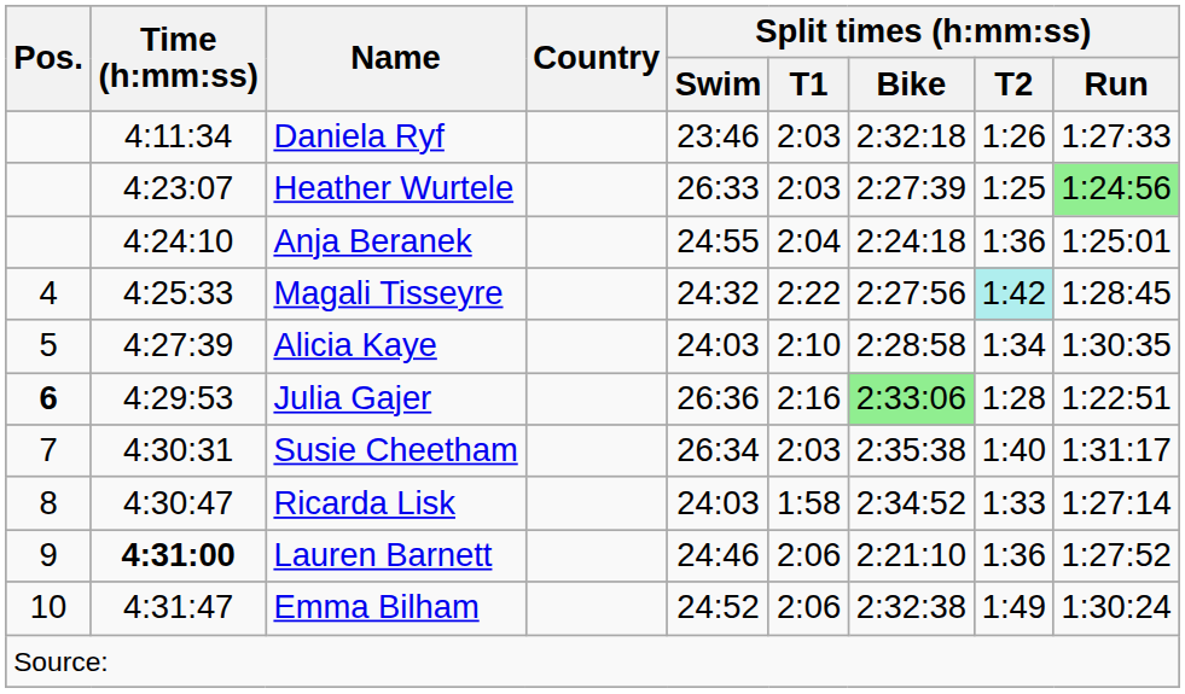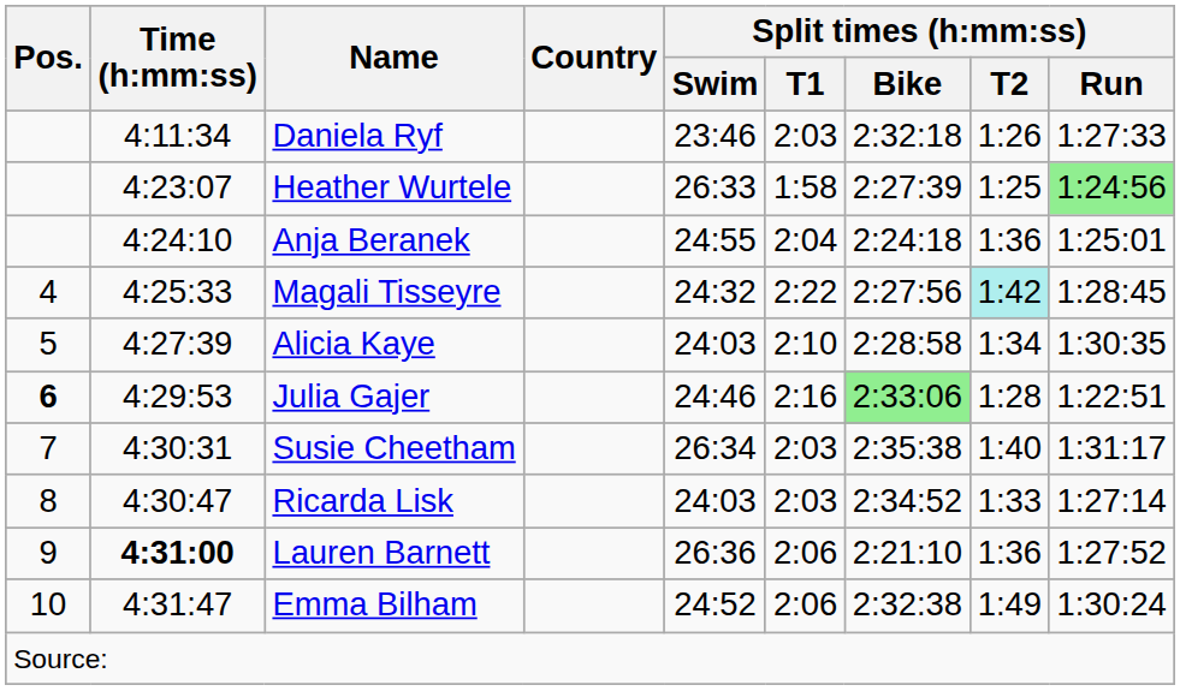 <table class="wikitable" style="text-align:center">
 <tr>
 <th rowspan="2">Pos.</th>
 <th rowspan="2">Time<br>(h:mm:ss)</th>
 <th rowspan="2">Name</th>
 <th rowspan="2">Country</th>
 <th colspan="5">Split times (h:mm:ss)</th>
 </tr>
 <tr>
 <th>Swim</th>
 <th>T1</th>
 <th>Bike</th>
 <th>T2</th>
 <th>Run</th>
 </tr>
 <tr>
 <td></td>
 <td>4:11:34</td>
 <td align='left'><a href='#'>Daniela Ryf</a></td>
 <td align='left'></td>
 <td>23:46</td>
 <td>2:03</td>
 <td>2:32:18</td>
 <td>1:26</td>
 <td>1:27:33</td>
 </tr>
 <tr>
 <td></td>
 <td>4:23:07</td>
 <td align='left'><a href='#'>Heather Wurtele</a></td>
 <td align='left'></td>
 <td>26:33</td>
-<td>2:03</td>
+<td>1:58</td>
 <td>2:27:39</td>
 <td>1:25</td>
 <td style="background: lightgreen;">1:24:56</td>
 </tr>
 <tr>
 <td></td>
 <td>4:24:10</td>
 <td align='left'><a href='#'>Anja Beranek</a></td>
 <td align='left'></td>
 <td>24:55</td>
 <td>2:04</td>
 <td>2:24:18</td>
 <td>1:36</td>
 <td>1:25:01</td>
 </tr>
 <tr>
 <td>4</td>
 <td>4:25:33</td>
 <td align='left'><a href='#'>Magali Tisseyre</a></td>
 <td align='left'></td>
 <td>24:32</td>
 <td>2:22</td>
 <td>2:27:56</td>
 <td style="background: paleturquoise;">1:42</td>
 <td>1:28:45</td>
 </tr>
 <tr>
 <td>5</td>
 <td>4:27:39</td>
 <td align='left'><a href='#'>Alicia Kaye</a></td>
 <td align='left'></td>
 <td>24:03</td>
 <td>2:10</td>
 <td>2:28:58</td>
 <td>1:34</td>
 <td>1:30:35</td>
 </tr>
 <tr>
 <td><strong>6</strong></td>
 <td>4:29:53</td>
 <td align='left'><a href='#'>Julia Gajer</a></td>
 <td align='left'></td>
-<td>26:36</td>
+<td>24:46</td>
 <td>2:16</td>
 <td style="background: lightgreen;">2:33:06</td>
 <td>1:28</td>
 <td>1:22:51</td>
 </tr>
 <tr>
 <td>7</td>
 <td>4:30:31</td>
 <td align='left'><a href='#'>Susie Cheetham</a></td>
 <td align='left'></td>
 <td>26:34</td>
 <td>2:03</td>
 <td>2:35:38</td>
 <td>1:40</td>
 <td>1:31:17</td>
 </tr>
 <tr>
 <td>8</td>
 <td>4:30:47</td>
 <td align='left'><a href='#'>Ricarda Lisk</a></td>
 <td align='left'></td>
 <td>24:03</td>
-<td>1:58</td>
+<td>2:03</td>
 <td>2:34:52</td>
 <td>1:33</td>
 <td>1:27:14</td>
 </tr>
 <tr>
 <td>9</td>
 <td><strong>4:31:00</strong></td>
 <td align='left'><a href='#'>Lauren Barnett</a></td>
 <td align='left'></td>
-<td>24:46</td>
+<td>26:36</td>
 <td>2:06</td>
 <td>2:21:10</td>
 <td>1:36</td>
 <td>1:27:52</td>
 </tr>
 <tr>
 <td>10</td>
 <td>4:31:47</td>
 <td align='left'><a href='#'>Emma Bilham</a></td>
 <td align='left'></td>
 <td>24:52</td>
 <td>2:06</td>
 <td>2:32:38</td>
 <td>1:49</td>
 <td>1:30:24</td>
 </tr>
 <tr>
 <td colspan="9" align="left"><small>Source:</small></td>
 </tr>
 </table>
